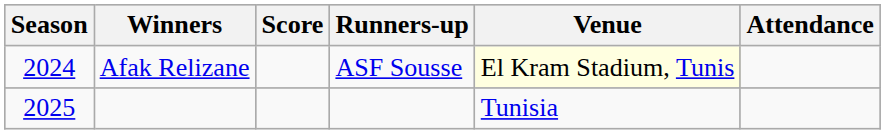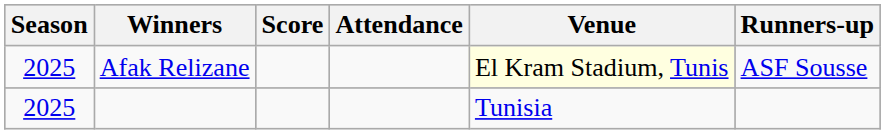 <table class="wikitable plainrowheaders sortable">
 <tr>
 <th scope="col">Season</th>
 <th scope="col">Winners</th>
 <th scope="col">Score</th>
+<th scope="col">Attendance</th>
+<th scope="col">Venue</th>
 <th scope="col">Runners-up</th>
-<th scope="col">Venue</th>
-<th scope="col">Attendance</th>
 </tr>
 <tr>
-<td align=center><a href='#'>2024</a></td>
+<td align=center><a href='#'>2025</a></td>
 <td> <a href='#'>Afak Relizane</a></td>
 <td align=center></td>
+<td></td>
+<td style="background: lightyellow;">El Kram Stadium, <a href='#'>Tunis</a></td>
 <td> <a href='#'>ASF Sousse</a></td>
-<td style="background: lightyellow;">El Kram Stadium, <a href='#'>Tunis</a></td>
-<td></td>
 </tr>
 <tr>
 <td align=center><a href='#'>2025</a></td>
 <td></td>
 <td align=center></td>
 <td></td>
 <td><a href='#'>Tunisia</a></td>
 <td></td>
 </tr>
 </table>
